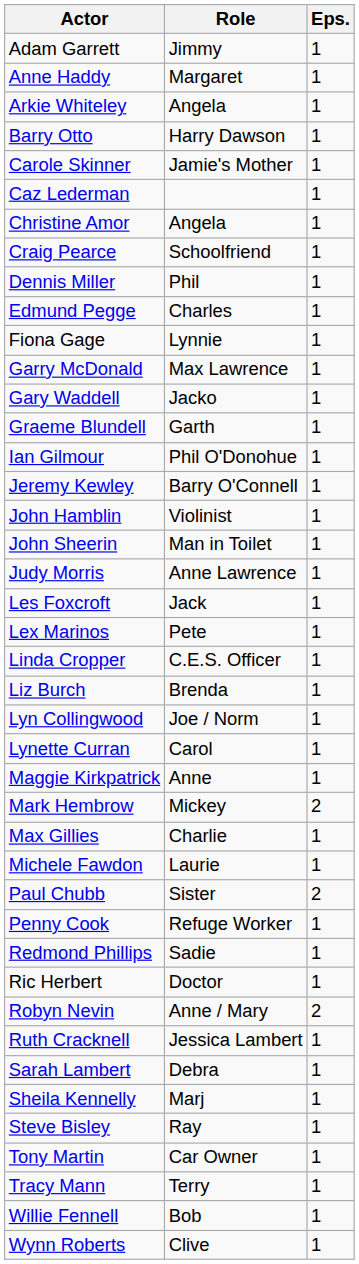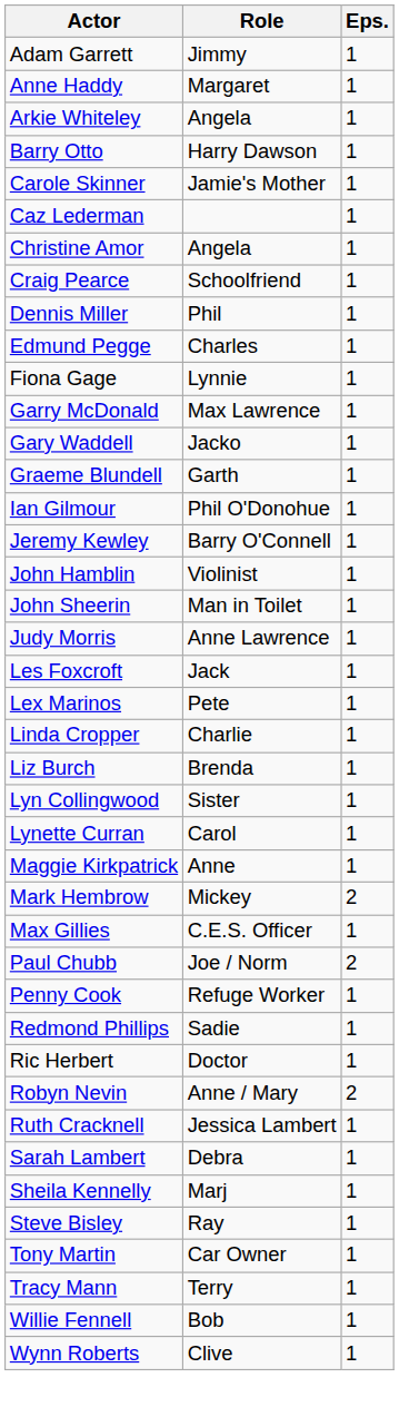 <table class="wikitable">
 <tr>
 <th>Actor</th>
 <th>Role</th>
 <th>Eps.</th>
 </tr>
 <tr>
 <td>Adam Garrett</td>
 <td>Jimmy</td>
 <td>1</td>
 </tr>
 <tr>
 <td><a href='#'>Anne Haddy</a></td>
 <td>Margaret</td>
 <td>1</td>
 </tr>
 <tr>
 <td><a href='#'>Arkie Whiteley</a></td>
 <td>Angela</td>
 <td>1</td>
 </tr>
 <tr>
 <td><a href='#'>Barry Otto</a></td>
 <td>Harry Dawson</td>
 <td>1</td>
 </tr>
 <tr>
 <td><a href='#'>Carole Skinner</a></td>
 <td>Jamie's Mother</td>
 <td>1</td>
 </tr>
 <tr>
 <td><a href='#'>Caz Lederman</a></td>
 <td></td>
 <td>1</td>
 </tr>
 <tr>
 <td><a href='#'>Christine Amor</a></td>
 <td>Angela</td>
 <td>1</td>
 </tr>
 <tr>
 <td><a href='#'>Craig Pearce</a></td>
 <td>Schoolfriend</td>
 <td>1</td>
 </tr>
 <tr>
 <td><a href='#'>Dennis Miller</a></td>
 <td>Phil</td>
 <td>1</td>
 </tr>
 <tr>
 <td><a href='#'>Edmund Pegge</a></td>
 <td>Charles</td>
 <td>1</td>
 </tr>
 <tr>
 <td>Fiona Gage</td>
 <td>Lynnie</td>
 <td>1</td>
 </tr>
 <tr>
 <td><a href='#'>Garry McDonald</a></td>
 <td>Max Lawrence</td>
 <td>1</td>
 </tr>
 <tr>
 <td><a href='#'>Gary Waddell</a></td>
 <td>Jacko</td>
 <td>1</td>
 </tr>
 <tr>
 <td><a href='#'>Graeme Blundell</a></td>
 <td>Garth</td>
 <td>1</td>
 </tr>
 <tr>
 <td><a href='#'>Ian Gilmour</a></td>
 <td>Phil O'Donohue</td>
 <td>1</td>
 </tr>
 <tr>
 <td><a href='#'>Jeremy Kewley</a></td>
 <td>Barry O'Connell</td>
 <td>1</td>
 </tr>
 <tr>
 <td><a href='#'>John Hamblin</a></td>
 <td>Violinist</td>
 <td>1</td>
 </tr>
 <tr>
 <td><a href='#'>John Sheerin</a></td>
 <td>Man in Toilet</td>
 <td>1</td>
 </tr>
 <tr>
 <td><a href='#'>Judy Morris</a></td>
 <td>Anne Lawrence</td>
 <td>1</td>
 </tr>
 <tr>
 <td><a href='#'>Les Foxcroft</a></td>
 <td>Jack</td>
 <td>1</td>
 </tr>
 <tr>
 <td><a href='#'>Lex Marinos</a></td>
 <td>Pete</td>
 <td>1</td>
 </tr>
 <tr>
 <td><a href='#'>Linda Cropper</a></td>
-<td>C.E.S. Officer</td>
+<td>Charlie</td>
 <td>1</td>
 </tr>
 <tr>
 <td><a href='#'>Liz Burch</a></td>
 <td>Brenda</td>
 <td>1</td>
 </tr>
 <tr>
 <td><a href='#'>Lyn Collingwood</a></td>
-<td>Joe / Norm</td>
+<td>Sister</td>
 <td>1</td>
 </tr>
 <tr>
 <td><a href='#'>Lynette Curran</a></td>
 <td>Carol</td>
 <td>1</td>
 </tr>
 <tr>
 <td><a href='#'>Maggie Kirkpatrick</a></td>
 <td>Anne</td>
 <td>1</td>
 </tr>
 <tr>
 <td><a href='#'>Mark Hembrow</a></td>
 <td>Mickey</td>
 <td>2</td>
 </tr>
 <tr>
 <td><a href='#'>Max Gillies</a></td>
-<td>Charlie</td>
-<td>1</td>
-</tr>
-<tr>
-<td><a href='#'>Michele Fawdon</a></td>
-<td>Laurie</td>
+<td>C.E.S. Officer</td>
 <td>1</td>
 </tr>
 <tr>
 <td><a href='#'>Paul Chubb</a></td>
-<td>Sister</td>
+<td>Joe / Norm</td>
 <td>2</td>
 </tr>
 <tr>
 <td><a href='#'>Penny Cook</a></td>
 <td>Refuge Worker</td>
 <td>1</td>
 </tr>
 <tr>
 <td><a href='#'>Redmond Phillips</a></td>
 <td>Sadie</td>
 <td>1</td>
 </tr>
 <tr>
 <td>Ric Herbert</td>
 <td>Doctor</td>
 <td>1</td>
 </tr>
 <tr>
 <td><a href='#'>Robyn Nevin</a></td>
 <td>Anne / Mary</td>
 <td>2</td>
 </tr>
 <tr>
 <td><a href='#'>Ruth Cracknell</a></td>
 <td>Jessica Lambert</td>
 <td>1</td>
 </tr>
 <tr>
 <td><a href='#'>Sarah Lambert</a></td>
 <td>Debra</td>
 <td>1</td>
 </tr>
 <tr>
 <td><a href='#'>Sheila Kennelly</a></td>
 <td>Marj</td>
 <td>1</td>
 </tr>
 <tr>
 <td><a href='#'>Steve Bisley</a></td>
 <td>Ray</td>
 <td>1</td>
 </tr>
 <tr>
 <td><a href='#'>Tony Martin</a></td>
 <td>Car Owner</td>
 <td>1</td>
 </tr>
 <tr>
 <td><a href='#'>Tracy Mann</a></td>
 <td>Terry</td>
 <td>1</td>
 </tr>
 <tr>
 <td><a href='#'>Willie Fennell</a></td>
 <td>Bob</td>
 <td>1</td>
 </tr>
 <tr>
 <td><a href='#'>Wynn Roberts</a></td>
 <td>Clive</td>
 <td>1</td>
 </tr>
 </table>
